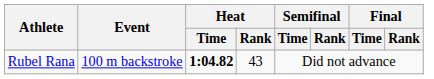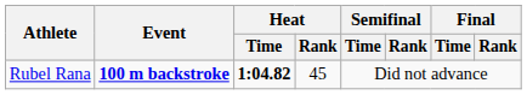 <table class=wikitable style="font-size:90%">
 <tr>
 <th rowspan="2">Athlete</th>
 <th rowspan="2">Event</th>
 <th colspan="2">Heat</th>
 <th colspan="2">Semifinal</th>
 <th colspan="2">Final</th>
 </tr>
 <tr style="font-size:95%">
 <th>Time</th>
 <th>Rank</th>
 <th>Time</th>
 <th>Rank</th>
 <th>Time</th>
 <th>Rank</th>
 </tr>
 <tr align=center>
 <td align=left><a href='#'>Rubel Rana</a></td>
-<td align=left><a href='#'>100 m backstroke</a></td>
+<td align=left><strong><a href='#'>100 m backstroke</a></strong></td>
 <td><strong>1:04.82</strong></td>
-<td>43</td>
+<td>45</td>
 <td colspan=4>Did not advance</td>
 </tr>
 </table>
